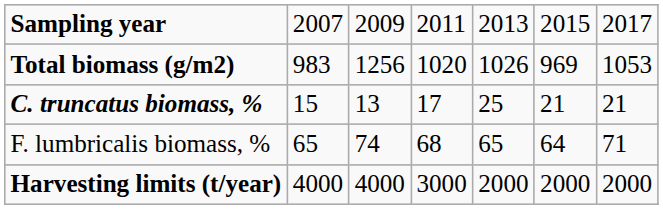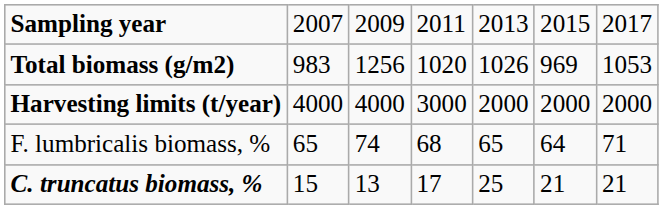 <table class="wikitable sortable">
 <tr>
 <td><strong>Sampling year	</strong></td>
 <td>2007</td>
 <td>2009</td>
 <td>2011</td>
 <td>2013</td>
 <td>2015</td>
 <td>2017</td>
 </tr>
 <tr>
 <td><strong>Total biomass (g/m2)	</strong></td>
 <td>983</td>
 <td>1256</td>
 <td>1020</td>
 <td>1026</td>
 <td>969</td>
 <td>1053</td>
 </tr>
 <tr>
-<td><strong><em>C. truncatus<em> biomass, %<strong></td>
-<td>15</td>
-<td>13</td>
-<td>17</td>
-<td>25</td>
-<td>21</td>
-<td>21</td>
+<td><strong>Harvesting limits (t/year)</strong></td>
+<td>4000</td>
+<td>4000</td>
+<td>3000</td>
+<td>2000</td>
+<td>2000</td>
+<td>2000</td>
 </tr>
 <tr>
 <td></em></strong>F. lumbricalis</em> biomass, %	</strong></td>
 <td>65</td>
 <td>74</td>
 <td>68</td>
 <td>65</td>
 <td>64</td>
 <td>71</td>
 </tr>
 <tr>
-<td><strong>Harvesting limits (t/year)</strong></td>
-<td>4000</td>
-<td>4000</td>
-<td>3000</td>
-<td>2000</td>
-<td>2000</td>
-<td>2000</td>
+<td><strong><em>C. truncatus<em> biomass, %<strong></td>
+<td>15</td>
+<td>13</td>
+<td>17</td>
+<td>25</td>
+<td>21</td>
+<td>21</td>
 </tr>
 </table>
